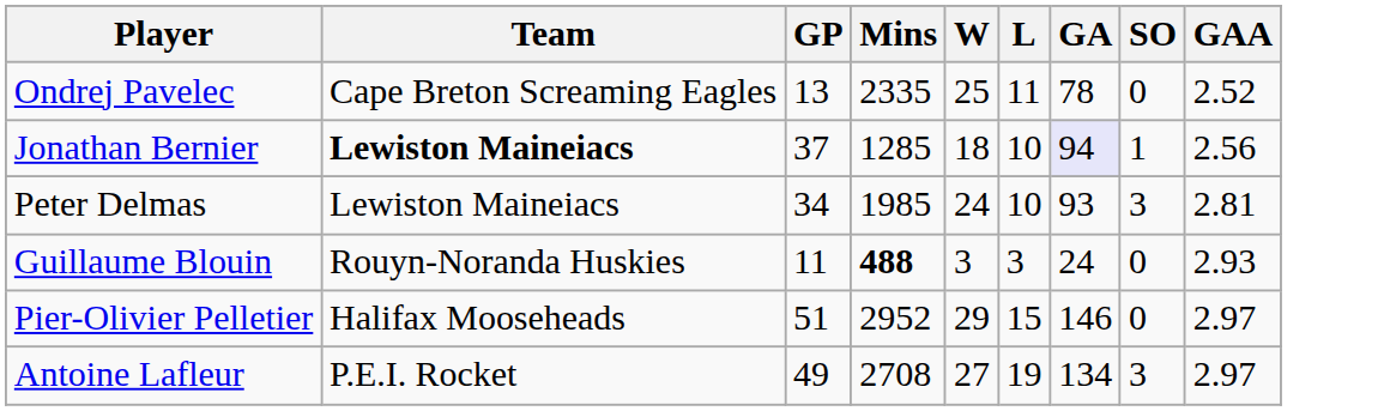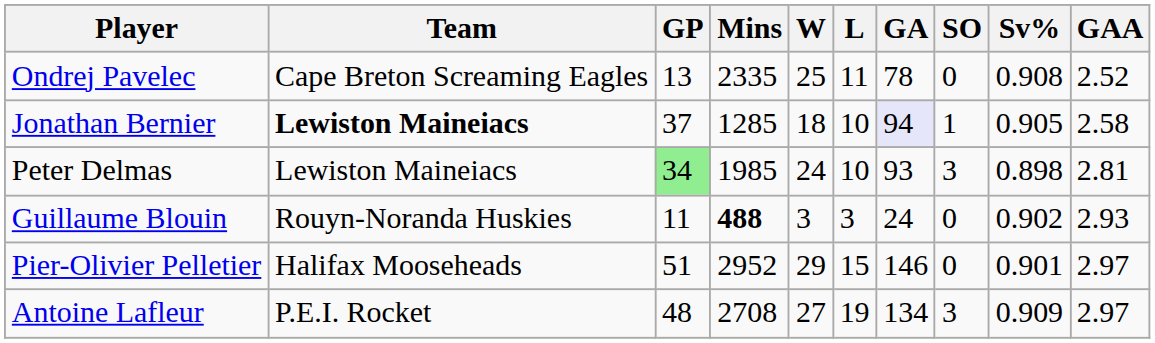 <table class="wikitable">
 <tr>
 <th>Player</th>
 <th>Team</th>
 <th>GP</th>
 <th>Mins</th>
 <th>W</th>
 <th>L</th>
 <th>GA</th>
 <th>SO</th>
+<th>Sv%</th>
 <th>GAA</th>
 </tr>
 <tr>
 <td><a href='#'>Ondrej Pavelec</a></td>
 <td>Cape Breton Screaming Eagles</td>
 <td>13</td>
 <td>2335</td>
 <td>25</td>
 <td>11</td>
 <td>78</td>
 <td>0</td>
+<td>0.908</td>
 <td>2.52</td>
 </tr>
 <tr>
 <td><a href='#'>Jonathan Bernier</a></td>
 <td><strong>Lewiston Maineiacs</strong></td>
 <td>37</td>
 <td>1285</td>
 <td>18</td>
 <td>10</td>
 <td style="background: lavender;">94</td>
 <td>1</td>
-<td>2.56</td>
+<td>0.905</td>
+<td>2.58</td>
 </tr>
 <tr>
 <td>Peter Delmas</td>
 <td>Lewiston Maineiacs</td>
-<td>34</td>
+<td style="background: lightgreen;">34</td>
 <td>1985</td>
 <td>24</td>
 <td>10</td>
 <td>93</td>
 <td>3</td>
+<td>0.898</td>
 <td>2.81</td>
 </tr>
 <tr>
 <td><a href='#'>Guillaume Blouin</a></td>
 <td>Rouyn-Noranda Huskies</td>
 <td>11</td>
 <td><strong>488</strong></td>
 <td>3</td>
 <td>3</td>
 <td>24</td>
 <td>0</td>
+<td>0.902</td>
 <td>2.93</td>
 </tr>
 <tr>
 <td><a href='#'>Pier-Olivier Pelletier</a></td>
 <td>Halifax Mooseheads</td>
 <td>51</td>
 <td>2952</td>
 <td>29</td>
 <td>15</td>
 <td>146</td>
 <td>0</td>
+<td>0.901</td>
 <td>2.97</td>
 </tr>
 <tr>
 <td><a href='#'>Antoine Lafleur</a></td>
 <td>P.E.I. Rocket</td>
-<td>49</td>
+<td>48</td>
 <td>2708</td>
 <td>27</td>
 <td>19</td>
 <td>134</td>
 <td>3</td>
+<td>0.909</td>
 <td>2.97</td>
 </tr>
 </table>
